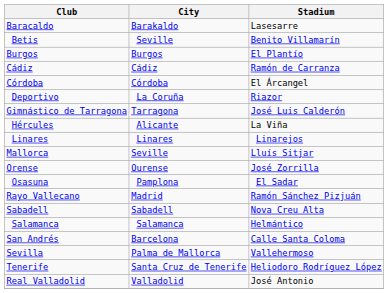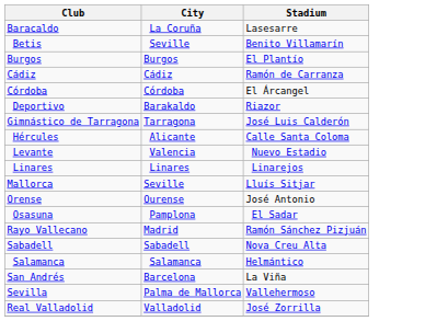 <table class="wikitable sortable" style="text-align: left;">
 <tr>
 <th>Club</th>
 <th>City</th>
 <th>Stadium</th>
 </tr>
 <tr>
 <td><a href='#'>Baracaldo</a></td>
-<td><a href='#'>Barakaldo</a></td>
+<td> <a href='#'>La Coruña</a></td>
 <td>Lasesarre</td>
 </tr>
 <tr>
 <td> <a href='#'>Betis</a></td>
 <td> <a href='#'>Seville</a></td>
 <td><a href='#'>Benito Villamarín</a></td>
 </tr>
 <tr>
 <td><a href='#'>Burgos</a></td>
 <td><a href='#'>Burgos</a></td>
 <td><a href='#'>El Plantío</a></td>
 </tr>
 <tr>
 <td><a href='#'>Cádiz</a></td>
 <td><a href='#'>Cádiz</a></td>
 <td><a href='#'>Ramón de Carranza</a></td>
 </tr>
 <tr>
 <td><a href='#'>Córdoba</a></td>
 <td><a href='#'>Córdoba</a></td>
 <td>El Árcangel</td>
 </tr>
 <tr>
 <td> <a href='#'>Deportivo</a></td>
-<td> <a href='#'>La Coruña</a></td>
+<td><a href='#'>Barakaldo</a></td>
 <td><a href='#'>Riazor</a></td>
 </tr>
 <tr>
 <td><a href='#'>Gimnástico de Tarragona</a></td>
 <td><a href='#'>Tarragona</a></td>
 <td><a href='#'>José Luis Calderón</a></td>
 </tr>
 <tr>
 <td> <a href='#'>Hércules</a></td>
 <td> <a href='#'>Alicante</a></td>
-<td>La Viña</td>
+<td><a href='#'>Calle Santa Coloma</a></td>
+</tr>
+<tr>
+<td> <a href='#'>Levante</a></td>
+<td> <a href='#'>Valencia</a></td>
+<td> <a href='#'>Nuevo Estadio</a></td>
 </tr>
 <tr>
 <td> <a href='#'>Linares</a></td>
 <td> <a href='#'>Linares</a></td>
 <td> <a href='#'>Linarejos</a></td>
 </tr>
 <tr>
 <td><a href='#'>Mallorca</a></td>
 <td><a href='#'>Seville</a></td>
 <td><a href='#'>Lluís Sitjar</a></td>
 </tr>
 <tr>
 <td><a href='#'>Orense</a></td>
 <td><a href='#'>Ourense</a></td>
-<td><a href='#'>José Zorrilla</a></td>
+<td>José Antonio</td>
 </tr>
 <tr>
 <td> <a href='#'>Osasuna</a></td>
 <td> <a href='#'>Pamplona</a></td>
 <td> <a href='#'>El Sadar</a></td>
 </tr>
 <tr>
 <td><a href='#'>Rayo Vallecano</a></td>
 <td><a href='#'>Madrid</a></td>
 <td><a href='#'>Ramón Sánchez Pizjuán</a></td>
 </tr>
 <tr>
 <td><a href='#'>Sabadell</a></td>
 <td><a href='#'>Sabadell</a></td>
 <td><a href='#'>Nova Creu Alta</a></td>
 </tr>
 <tr>
 <td> <a href='#'>Salamanca</a></td>
 <td> <a href='#'>Salamanca</a></td>
 <td><a href='#'>Helmántico</a></td>
 </tr>
 <tr>
 <td><a href='#'>San Andrés</a></td>
 <td><a href='#'>Barcelona</a></td>
-<td><a href='#'>Calle Santa Coloma</a></td>
+<td>La Viña</td>
 </tr>
 <tr>
 <td><a href='#'>Sevilla</a></td>
 <td><a href='#'>Palma de Mallorca</a></td>
 <td><a href='#'>Vallehermoso</a></td>
 </tr>
 <tr>
-<td><a href='#'>Tenerife</a></td>
-<td><a href='#'>Santa Cruz de Tenerife</a></td>
-<td><a href='#'>Heliodoro Rodríguez López</a></td>
-</tr>
-<tr>
 <td><a href='#'>Real Valladolid</a></td>
 <td><a href='#'>Valladolid</a></td>
-<td>José Antonio</td>
+<td><a href='#'>José Zorrilla</a></td>
 </tr>
 <tr>
 </tr>
 </table>
